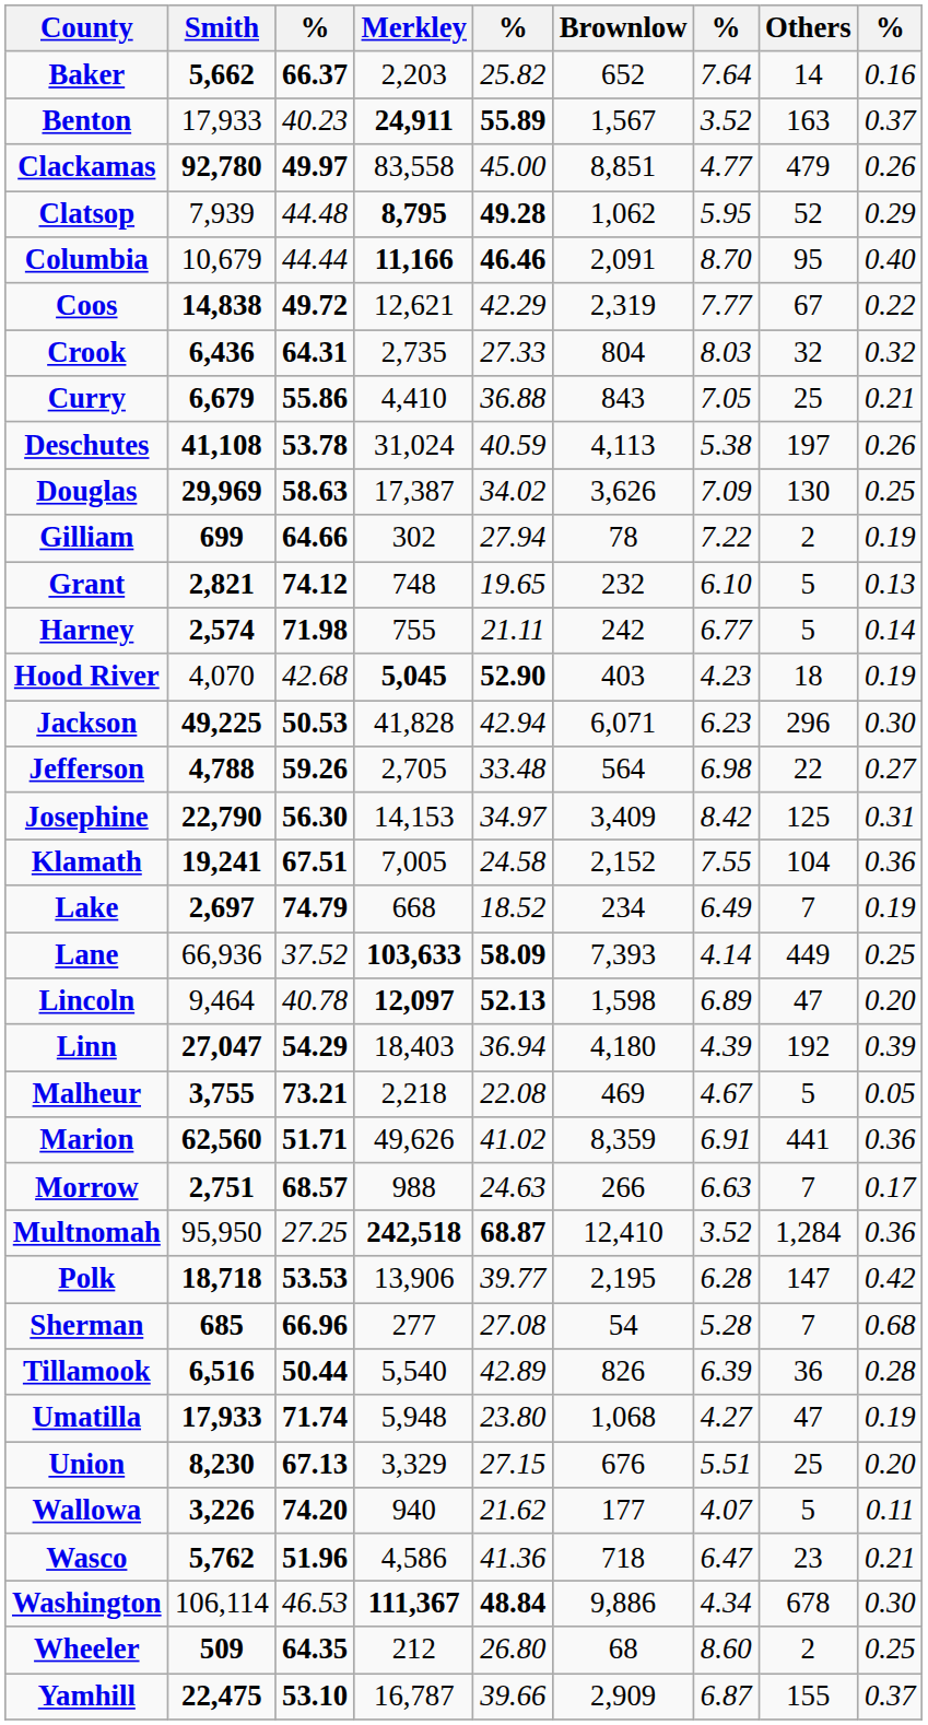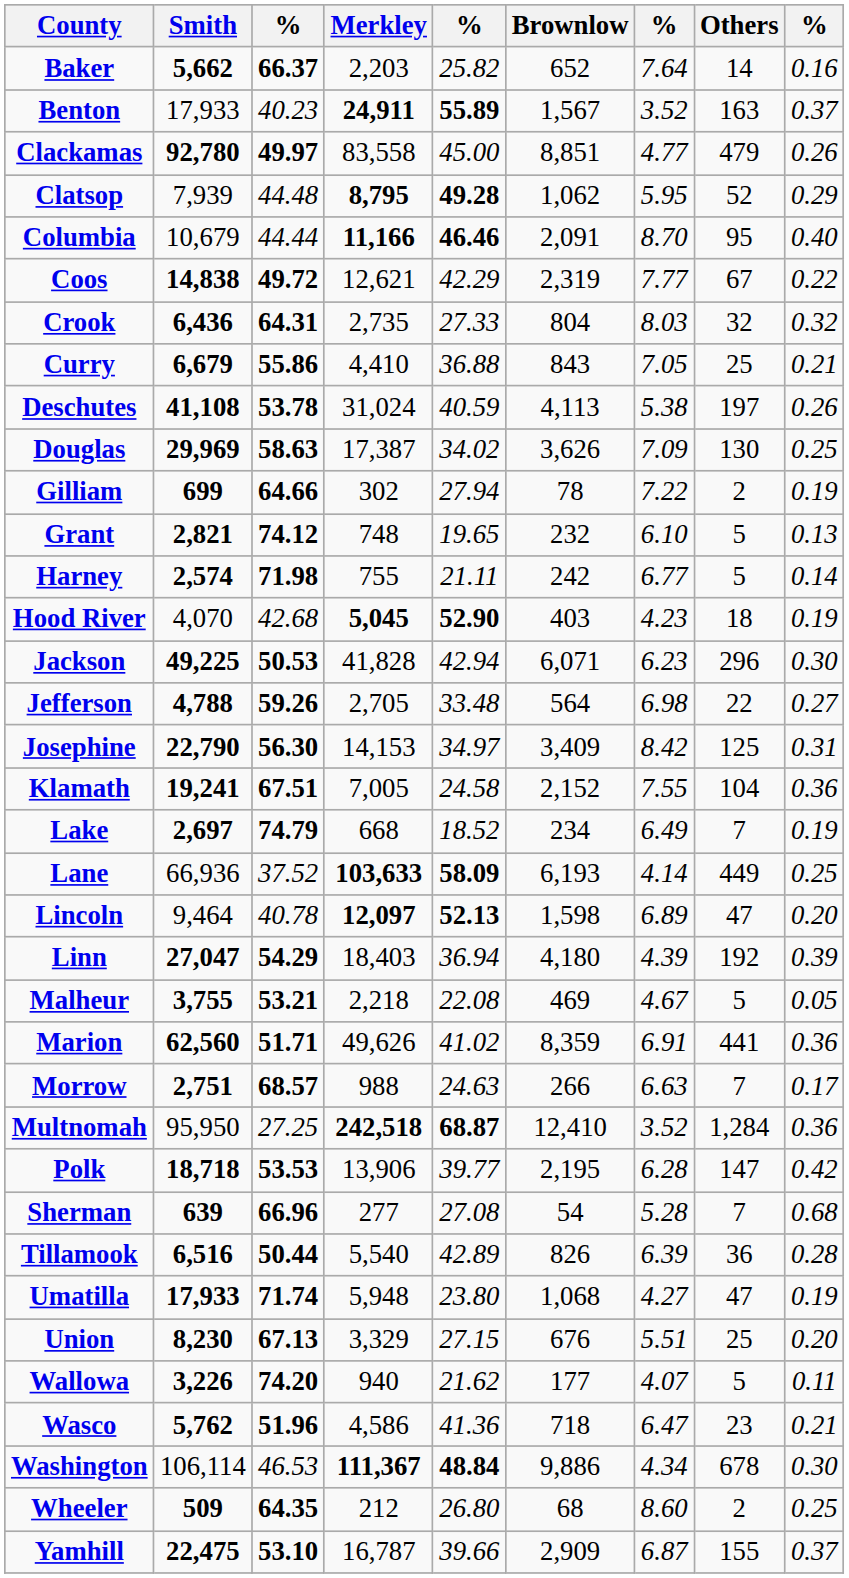 <table class="wikitable sortable" style="text-align:center">
 <tr>
 <th><a href='#'>County</a></th>
 <th><a href='#'>Smith</a></th>
 <th>%</th>
 <th><a href='#'>Merkley</a></th>
 <th>%</th>
 <th>Brownlow</th>
 <th>%</th>
 <th>Others</th>
 <th>%</th>
 </tr>
 <tr>
 <td><strong><a href='#'>Baker</a></strong></td>
 <td><strong>5,662</strong></td>
 <td><strong>66.37</strong></td>
 <td>2,203</td>
 <td><em>25.82</em></td>
 <td>652</td>
 <td><em>7.64</em></td>
 <td>14</td>
 <td><em>0.16</em></td>
 </tr>
 <tr>
 <td><strong><a href='#'>Benton</a></strong></td>
 <td>17,933</td>
 <td><em>40.23</em></td>
 <td><strong>24,911</strong></td>
 <td><strong>55.89</strong></td>
 <td>1,567</td>
 <td><em>3.52</em></td>
 <td>163</td>
 <td><em>0.37</em></td>
 </tr>
 <tr>
 <td><strong><a href='#'>Clackamas</a></strong></td>
 <td><strong>92,780</strong></td>
 <td><strong>49.97</strong></td>
 <td>83,558</td>
 <td><em>45.00</em></td>
 <td>8,851</td>
 <td><em>4.77</em></td>
 <td>479</td>
 <td><em>0.26</em></td>
 </tr>
 <tr>
 <td><strong><a href='#'>Clatsop</a></strong></td>
 <td>7,939</td>
 <td><em>44.48</em></td>
 <td><strong>8,795</strong></td>
 <td><strong>49.28</strong></td>
 <td>1,062</td>
 <td><em>5.95</em></td>
 <td>52</td>
 <td><em>0.29</em></td>
 </tr>
 <tr>
 <td><strong><a href='#'>Columbia</a></strong></td>
 <td>10,679</td>
 <td><em>44.44</em></td>
 <td><strong>11,166</strong></td>
 <td><strong>46.46</strong></td>
 <td>2,091</td>
 <td><em>8.70</em></td>
 <td>95</td>
 <td><em>0.40</em></td>
 </tr>
 <tr>
 <td><strong><a href='#'>Coos</a></strong></td>
 <td><strong>14,838</strong></td>
 <td><strong>49.72</strong></td>
 <td>12,621</td>
 <td><em>42.29</em></td>
 <td>2,319</td>
 <td><em>7.77</em></td>
 <td>67</td>
 <td><em>0.22</em></td>
 </tr>
 <tr>
 <td><strong><a href='#'>Crook</a></strong></td>
 <td><strong>6,436</strong></td>
 <td><strong>64.31</strong></td>
 <td>2,735</td>
 <td><em>27.33</em></td>
 <td>804</td>
 <td><em>8.03</em></td>
 <td>32</td>
 <td><em>0.32</em></td>
 </tr>
 <tr>
 <td><strong><a href='#'>Curry</a></strong></td>
 <td><strong>6,679</strong></td>
 <td><strong>55.86</strong></td>
 <td>4,410</td>
 <td><em>36.88</em></td>
 <td>843</td>
 <td><em>7.05</em></td>
 <td>25</td>
 <td><em>0.21</em></td>
 </tr>
 <tr>
 <td><strong><a href='#'>Deschutes</a></strong></td>
 <td><strong>41,108</strong></td>
 <td><strong>53.78</strong></td>
 <td>31,024</td>
 <td><em>40.59</em></td>
 <td>4,113</td>
 <td><em>5.38</em></td>
 <td>197</td>
 <td><em>0.26</em></td>
 </tr>
 <tr>
 <td><strong><a href='#'>Douglas</a></strong></td>
 <td><strong>29,969</strong></td>
 <td><strong>58.63</strong></td>
 <td>17,387</td>
 <td><em>34.02</em></td>
 <td>3,626</td>
 <td><em>7.09</em></td>
 <td>130</td>
 <td><em>0.25</em></td>
 </tr>
 <tr>
 <td><strong><a href='#'>Gilliam</a></strong></td>
 <td><strong>699</strong></td>
 <td><strong>64.66</strong></td>
 <td>302</td>
 <td><em>27.94</em></td>
 <td>78</td>
 <td><em>7.22</em></td>
 <td>2</td>
 <td><em>0.19</em></td>
 </tr>
 <tr>
 <td><strong><a href='#'>Grant</a></strong></td>
 <td><strong>2,821</strong></td>
 <td><strong>74.12</strong></td>
 <td>748</td>
 <td><em>19.65</em></td>
 <td>232</td>
 <td><em>6.10</em></td>
 <td>5</td>
 <td><em>0.13</em></td>
 </tr>
 <tr>
 <td><strong><a href='#'>Harney</a></strong></td>
 <td><strong>2,574</strong></td>
 <td><strong>71.98</strong></td>
 <td>755</td>
 <td><em>21.11</em></td>
 <td>242</td>
 <td><em>6.77</em></td>
 <td>5</td>
 <td><em>0.14</em></td>
 </tr>
 <tr>
 <td><strong><a href='#'>Hood River</a></strong></td>
 <td>4,070</td>
 <td><em>42.68</em></td>
 <td><strong>5,045</strong></td>
 <td><strong>52.90</strong></td>
 <td>403</td>
 <td><em>4.23</em></td>
 <td>18</td>
 <td><em>0.19</em></td>
 </tr>
 <tr>
 <td><strong><a href='#'>Jackson</a></strong></td>
 <td><strong>49,225</strong></td>
 <td><strong>50.53</strong></td>
 <td>41,828</td>
 <td><em>42.94</em></td>
 <td>6,071</td>
 <td><em>6.23</em></td>
 <td>296</td>
 <td><em>0.30</em></td>
 </tr>
 <tr>
 <td><strong><a href='#'>Jefferson</a></strong></td>
 <td><strong>4,788</strong></td>
 <td><strong>59.26</strong></td>
 <td>2,705</td>
 <td><em>33.48</em></td>
 <td>564</td>
 <td><em>6.98</em></td>
 <td>22</td>
 <td><em>0.27</em></td>
 </tr>
 <tr>
 <td><strong><a href='#'>Josephine</a></strong></td>
 <td><strong>22,790</strong></td>
 <td><strong>56.30</strong></td>
 <td>14,153</td>
 <td><em>34.97</em></td>
 <td>3,409</td>
 <td><em>8.42</em></td>
 <td>125</td>
 <td><em>0.31</em></td>
 </tr>
 <tr>
 <td><strong><a href='#'>Klamath</a></strong></td>
 <td><strong>19,241</strong></td>
 <td><strong>67.51</strong></td>
 <td>7,005</td>
 <td><em>24.58</em></td>
 <td>2,152</td>
 <td><em>7.55</em></td>
 <td>104</td>
 <td><em>0.36</em></td>
 </tr>
 <tr>
 <td><strong><a href='#'>Lake</a></strong></td>
 <td><strong>2,697</strong></td>
 <td><strong>74.79</strong></td>
 <td>668</td>
 <td><em>18.52</em></td>
 <td>234</td>
 <td><em>6.49</em></td>
 <td>7</td>
 <td><em>0.19</em></td>
 </tr>
 <tr>
 <td><strong><a href='#'>Lane</a></strong></td>
 <td>66,936</td>
 <td><em>37.52</em></td>
 <td><strong>103,633</strong></td>
 <td><strong>58.09</strong></td>
-<td>7,393</td>
+<td>6,193</td>
 <td><em>4.14</em></td>
 <td>449</td>
 <td><em>0.25</em></td>
 </tr>
 <tr>
 <td><strong><a href='#'>Lincoln</a></strong></td>
 <td>9,464</td>
 <td><em>40.78</em></td>
 <td><strong>12,097</strong></td>
 <td><strong>52.13</strong></td>
 <td>1,598</td>
 <td><em>6.89</em></td>
 <td>47</td>
 <td><em>0.20</em></td>
 </tr>
 <tr>
 <td><strong><a href='#'>Linn</a></strong></td>
 <td><strong>27,047</strong></td>
 <td><strong>54.29</strong></td>
 <td>18,403</td>
 <td><em>36.94</em></td>
 <td>4,180</td>
 <td><em>4.39</em></td>
 <td>192</td>
 <td><em>0.39</em></td>
 </tr>
 <tr>
 <td><strong><a href='#'>Malheur</a></strong></td>
 <td><strong>3,755</strong></td>
-<td><strong>73.21</strong></td>
+<td><strong>53.21</strong></td>
 <td>2,218</td>
 <td><em>22.08</em></td>
 <td>469</td>
 <td><em>4.67</em></td>
 <td>5</td>
 <td><em>0.05</em></td>
 </tr>
 <tr>
 <td><strong><a href='#'>Marion</a></strong></td>
 <td><strong>62,560</strong></td>
 <td><strong>51.71</strong></td>
 <td>49,626</td>
 <td><em>41.02</em></td>
 <td>8,359</td>
 <td><em>6.91</em></td>
 <td>441</td>
 <td><em>0.36</em></td>
 </tr>
 <tr>
 <td><strong><a href='#'>Morrow</a></strong></td>
 <td><strong>2,751</strong></td>
 <td><strong>68.57</strong></td>
 <td>988</td>
 <td><em>24.63</em></td>
 <td>266</td>
 <td><em>6.63</em></td>
 <td>7</td>
 <td><em>0.17</em></td>
 </tr>
 <tr>
 <td><strong><a href='#'>Multnomah</a></strong></td>
 <td>95,950</td>
 <td><em>27.25</em></td>
 <td><strong>242,518</strong></td>
 <td><strong>68.87</strong></td>
 <td>12,410</td>
 <td><em>3.52</em></td>
 <td>1,284</td>
 <td><em>0.36</em></td>
 </tr>
 <tr>
 <td><strong><a href='#'>Polk</a></strong></td>
 <td><strong>18,718</strong></td>
 <td><strong>53.53</strong></td>
 <td>13,906</td>
 <td><em>39.77</em></td>
 <td>2,195</td>
 <td><em>6.28</em></td>
 <td>147</td>
 <td><em>0.42</em></td>
 </tr>
 <tr>
 <td><strong><a href='#'>Sherman</a></strong></td>
-<td><strong>685</strong></td>
+<td><strong>639</strong></td>
 <td><strong>66.96</strong></td>
 <td>277</td>
 <td><em>27.08</em></td>
 <td>54</td>
 <td><em>5.28</em></td>
 <td>7</td>
 <td><em>0.68</em></td>
 </tr>
 <tr>
 <td><strong><a href='#'>Tillamook</a></strong></td>
 <td><strong>6,516</strong></td>
 <td><strong>50.44</strong></td>
 <td>5,540</td>
 <td><em>42.89</em></td>
 <td>826</td>
 <td><em>6.39</em></td>
 <td>36</td>
 <td><em>0.28</em></td>
 </tr>
 <tr>
 <td><strong><a href='#'>Umatilla</a></strong></td>
 <td><strong>17,933</strong></td>
 <td><strong>71.74</strong></td>
 <td>5,948</td>
 <td><em>23.80</em></td>
 <td>1,068</td>
 <td><em>4.27</em></td>
 <td>47</td>
 <td><em>0.19</em></td>
 </tr>
 <tr>
 <td><strong><a href='#'>Union</a></strong></td>
 <td><strong>8,230</strong></td>
 <td><strong>67.13</strong></td>
 <td>3,329</td>
 <td><em>27.15</em></td>
 <td>676</td>
 <td><em>5.51</em></td>
 <td>25</td>
 <td><em>0.20</em></td>
 </tr>
 <tr>
 <td><strong><a href='#'>Wallowa</a></strong></td>
 <td><strong>3,226</strong></td>
 <td><strong>74.20</strong></td>
 <td>940</td>
 <td><em>21.62</em></td>
 <td>177</td>
 <td><em>4.07</em></td>
 <td>5</td>
 <td><em>0.11</em></td>
 </tr>
 <tr>
 <td><strong><a href='#'>Wasco</a></strong></td>
 <td><strong>5,762</strong></td>
 <td><strong>51.96</strong></td>
 <td>4,586</td>
 <td><em>41.36</em></td>
 <td>718</td>
 <td><em>6.47</em></td>
 <td>23</td>
 <td><em>0.21</em></td>
 </tr>
 <tr>
 <td><strong><a href='#'>Washington</a></strong></td>
 <td>106,114</td>
 <td><em>46.53</em></td>
 <td><strong>111,367</strong></td>
 <td><strong>48.84</strong></td>
 <td>9,886</td>
 <td><em>4.34</em></td>
 <td>678</td>
 <td><em>0.30</em></td>
 </tr>
 <tr>
 <td><strong><a href='#'>Wheeler</a></strong></td>
 <td><strong>509</strong></td>
 <td><strong>64.35</strong></td>
 <td>212</td>
 <td><em>26.80</em></td>
 <td>68</td>
 <td><em>8.60</em></td>
 <td>2</td>
 <td><em>0.25</em></td>
 </tr>
 <tr>
 <td><strong><a href='#'>Yamhill</a></strong></td>
 <td><strong>22,475</strong></td>
 <td><strong>53.10</strong></td>
 <td>16,787</td>
 <td><em>39.66</em></td>
 <td>2,909</td>
 <td><em>6.87</em></td>
 <td>155</td>
 <td><em>0.37</em></td>
 </tr>
 </table>
